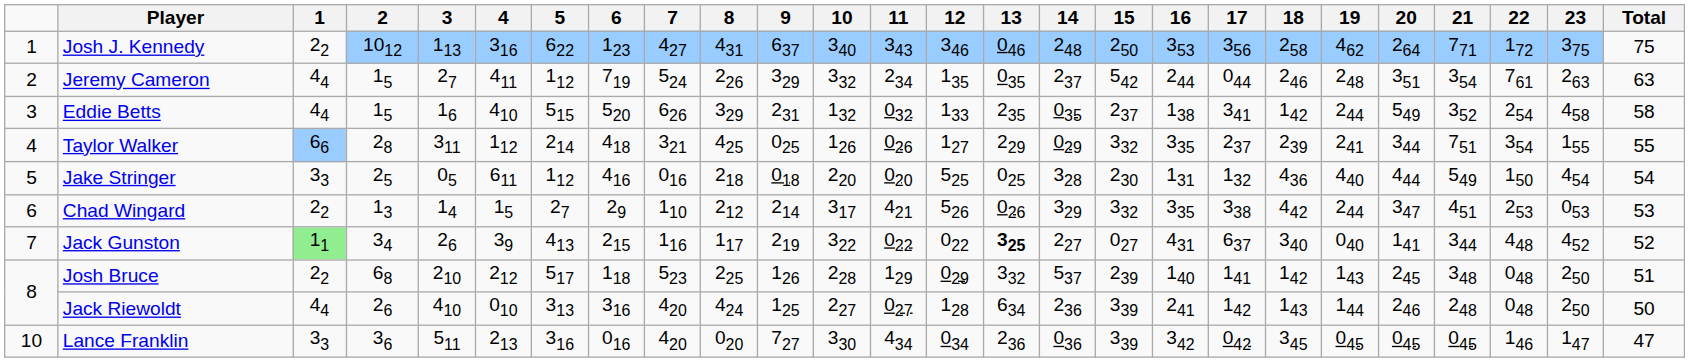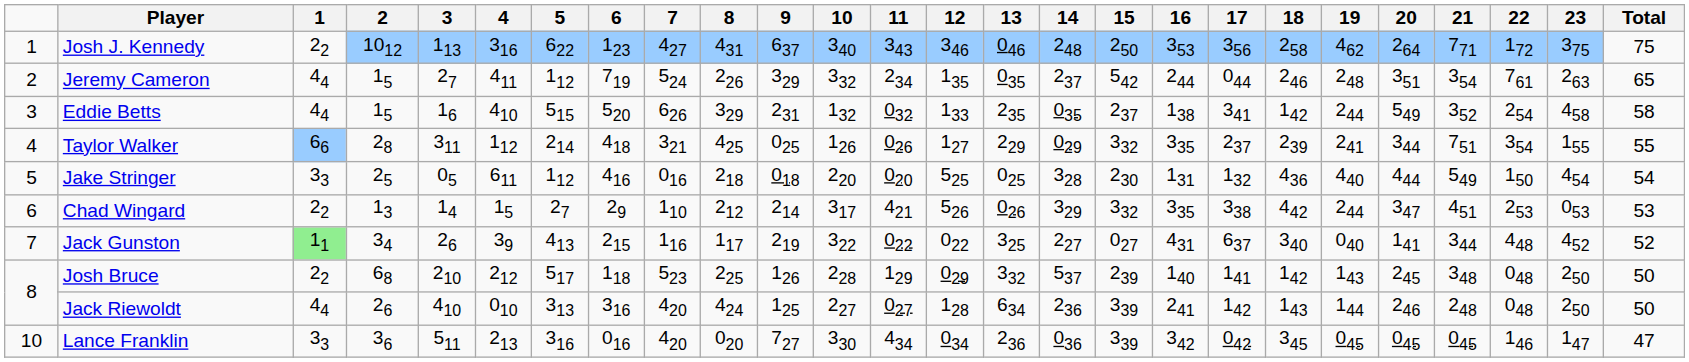 <table class="wikitable nowraplinks" style="text-align:center; line-height: 90%; font-size:90%;" width=100%>
 <tr>
 <td width=20></td>
 <th width=110 abbr="Position">Player</th>
 <th width=20 abbr="Round 1">1</th>
 <th width=20 abbr="Round 2">2</th>
 <th width=20 abbr="Round 3">3</th>
 <th width=20 abbr="Round 4">4</th>
 <th width=20 abbr="Round 5">5</th>
 <th width=20 abbr="Round 6">6</th>
 <th width=20 abbr="Round 7">7</th>
 <th width=20 abbr="Round 8">8</th>
 <th width=20 abbr="Round 9">9</th>
 <th width=20 abbr="Round 10">10</th>
 <th width=20 abbr="Round 11">11</th>
 <th width=20 abbr="Round 12">12</th>
 <th width=20 abbr="Round 13">13</th>
 <th width=20 abbr="Round 14">14</th>
 <th width=20 abbr="Round 15">15</th>
 <th width=20 abbr="Round 16">16</th>
 <th width=20 abbr="Round 17">17</th>
 <th width=20 abbr="Round 18">18</th>
 <th width=20 abbr="Round 19">19</th>
 <th width=20 abbr="Round 20">20</th>
 <th width=20 abbr="Round 21">21</th>
 <th width=20 abbr="Round 22">22</th>
 <th width=20 abbr="Round 23">23</th>
 <th width=20 abbr="Total">Total</th>
 </tr>
 <tr>
 <td>1</td>
 <td style="text-align:left;"><a href='#'>Josh J. Kennedy</a></td>
 <td>2<sub>2</sub></td>
 <td style="background:#99ccff;">10<sub>12</sub></td>
 <td style="background:#99ccff;">1<sub>13</sub></td>
 <td style="background:#99ccff;">3<sub>16</sub></td>
 <td style="background:#99ccff;">6<sub>22</sub></td>
 <td style="background:#99ccff;">1<sub>23</sub></td>
 <td style="background:#99ccff;">4<sub>27</sub></td>
 <td style="background:#99ccff;">4<sub>31</sub></td>
 <td style="background:#99ccff;">6<sub>37</sub></td>
 <td style="background:#99ccff;">3<sub>40</sub></td>
 <td style="background:#99ccff;">3<sub>43</sub></td>
 <td style="background:#99ccff;">3<sub>46</sub></td>
 <td style="background:#99ccff;"><u>0<sub>46</sub></u></td>
 <td style="background:#99ccff;">2<sub>48</sub></td>
 <td style="background:#99ccff;">2<sub>50</sub></td>
 <td style="background:#99ccff;">3<sub>53</sub></td>
 <td style="background:#99ccff;">3<sub>56</sub></td>
 <td style="background:#99ccff;">2<sub>58</sub></td>
 <td style="background:#99ccff;">4<sub>62</sub></td>
 <td style="background:#99ccff;">2<sub>64</sub></td>
 <td style="background:#99ccff;">7<sub>71</sub></td>
 <td style="background:#99ccff;">1<sub>72</sub></td>
 <td style="background:#99ccff;">3<sub>75</sub></td>
 <td>75</td>
 </tr>
 <tr>
 <td>2</td>
 <td style="text-align:left;"><a href='#'>Jeremy Cameron</a></td>
 <td>4<sub>4</sub></td>
 <td>1<sub>5</sub></td>
 <td>2<sub>7</sub></td>
 <td>4<sub>11</sub></td>
 <td>1<sub>12</sub></td>
 <td>7<sub>19</sub></td>
 <td>5<sub>24</sub></td>
 <td>2<sub>26</sub></td>
 <td>3<sub>29</sub></td>
 <td>3<sub>32</sub></td>
 <td>2<sub>34</sub></td>
 <td>1<sub>35</sub></td>
 <td><u>0<sub>35</sub></u></td>
 <td>2<sub>37</sub></td>
 <td>5<sub>42</sub></td>
 <td>2<sub>44</sub></td>
 <td>0<sub>44</sub></td>
 <td>2<sub>46</sub></td>
 <td>2<sub>48</sub></td>
 <td>3<sub>51</sub></td>
 <td>3<sub>54</sub></td>
 <td>7<sub>61</sub></td>
 <td>2<sub>63</sub></td>
-<td>63</td>
+<td>65</td>
 </tr>
 <tr>
 <td>3</td>
 <td style="text-align:left;"><a href='#'>Eddie Betts</a></td>
 <td>4<sub>4</sub></td>
 <td>1<sub>5</sub></td>
 <td>1<sub>6</sub></td>
 <td>4<sub>10</sub></td>
 <td>5<sub>15</sub></td>
 <td>5<sub>20</sub></td>
 <td>6<sub>26</sub></td>
 <td>3<sub>29</sub></td>
 <td>2<sub>31</sub></td>
 <td>1<sub>32</sub></td>
 <td><u>0<sub>32</sub></u></td>
 <td>1<sub>33</sub></td>
 <td>2<sub>35</sub></td>
 <td><u>0<sub>35</sub></u></td>
 <td>2<sub>37</sub></td>
 <td>1<sub>38</sub></td>
 <td>3<sub>41</sub></td>
 <td>1<sub>42</sub></td>
 <td>2<sub>44</sub></td>
 <td>5<sub>49</sub></td>
 <td>3<sub>52</sub></td>
 <td>2<sub>54</sub></td>
 <td>4<sub>58</sub></td>
 <td>58</td>
 </tr>
 <tr>
 <td>4</td>
 <td style="text-align:left;"><a href='#'>Taylor Walker</a></td>
 <td style="background:#99ccff;">6<sub>6</sub></td>
 <td>2<sub>8</sub></td>
 <td>3<sub>11</sub></td>
 <td>1<sub>12</sub></td>
 <td>2<sub>14</sub></td>
 <td>4<sub>18</sub></td>
 <td>3<sub>21</sub></td>
 <td>4<sub>25</sub></td>
 <td>0<sub>25</sub></td>
 <td>1<sub>26</sub></td>
 <td><u>0<sub>26</sub></u></td>
 <td>1<sub>27</sub></td>
 <td>2<sub>29</sub></td>
 <td><u>0<sub>29</sub></u></td>
 <td>3<sub>32</sub></td>
 <td>3<sub>35</sub></td>
 <td>2<sub>37</sub></td>
 <td>2<sub>39</sub></td>
 <td>2<sub>41</sub></td>
 <td>3<sub>44</sub></td>
 <td>7<sub>51</sub></td>
 <td>3<sub>54</sub></td>
 <td>1<sub>55</sub></td>
 <td>55</td>
 </tr>
 <tr>
 <td>5</td>
 <td style="text-align:left;"><a href='#'>Jake Stringer</a></td>
 <td>3<sub>3</sub></td>
 <td>2<sub>5</sub></td>
 <td>0<sub>5</sub></td>
 <td>6<sub>11</sub></td>
 <td>1<sub>12</sub></td>
 <td>4<sub>16</sub></td>
 <td>0<sub>16</sub></td>
 <td>2<sub>18</sub></td>
 <td><u>0<sub>18</sub></u></td>
 <td>2<sub>20</sub></td>
 <td><u>0<sub>20</sub></u></td>
 <td>5<sub>25</sub></td>
 <td>0<sub>25</sub></td>
 <td>3<sub>28</sub></td>
 <td>2<sub>30</sub></td>
 <td>1<sub>31</sub></td>
 <td>1<sub>32</sub></td>
 <td>4<sub>36</sub></td>
 <td>4<sub>40</sub></td>
 <td>4<sub>44</sub></td>
 <td>5<sub>49</sub></td>
 <td>1<sub>50</sub></td>
 <td>4<sub>54</sub></td>
 <td>54</td>
 </tr>
 <tr>
 <td>6</td>
 <td style="text-align:left;"><a href='#'>Chad Wingard</a></td>
 <td>2<sub>2</sub></td>
 <td>1<sub>3</sub></td>
 <td>1<sub>4</sub></td>
 <td>1<sub>5</sub></td>
 <td>2<sub>7</sub></td>
 <td>2<sub>9</sub></td>
 <td>1<sub>10</sub></td>
 <td>2<sub>12</sub></td>
 <td>2<sub>14</sub></td>
 <td>3<sub>17</sub></td>
 <td>4<sub>21</sub></td>
 <td>5<sub>26</sub></td>
 <td><u>0<sub>26</sub></u></td>
 <td>3<sub>29</sub></td>
 <td>3<sub>32</sub></td>
 <td>3<sub>35</sub></td>
 <td>3<sub>38</sub></td>
 <td>4<sub>42</sub></td>
 <td>2<sub>44</sub></td>
 <td>3<sub>47</sub></td>
 <td>4<sub>51</sub></td>
 <td>2<sub>53</sub></td>
 <td>0<sub>53</sub></td>
 <td>53</td>
 </tr>
 <tr>
 <td>7</td>
 <td style="text-align:left;"><a href='#'>Jack Gunston</a></td>
 <td style="background: lightgreen;">1<sub>1</sub></td>
 <td>3<sub>4</sub></td>
 <td>2<sub>6</sub></td>
 <td>3<sub>9</sub></td>
 <td>4<sub>13</sub></td>
 <td>2<sub>15</sub></td>
 <td>1<sub>16</sub></td>
 <td>1<sub>17</sub></td>
 <td>2<sub>19</sub></td>
 <td>3<sub>22</sub></td>
 <td><u>0<sub>22</sub></u></td>
 <td>0<sub>22</sub></td>
-<td><strong>3<sub>25</sub></strong></td>
+<td>3<sub>25</sub></td>
 <td>2<sub>27</sub></td>
 <td>0<sub>27</sub></td>
 <td>4<sub>31</sub></td>
 <td>6<sub>37</sub></td>
 <td>3<sub>40</sub></td>
 <td>0<sub>40</sub></td>
 <td>1<sub>41</sub></td>
 <td>3<sub>44</sub></td>
 <td>4<sub>48</sub></td>
 <td>4<sub>52</sub></td>
 <td>52</td>
 </tr>
 <tr>
 <td rowspan="2">8</td>
 <td style="text-align:left;"><a href='#'>Josh Bruce</a></td>
 <td>2<sub>2</sub></td>
 <td>6<sub>8</sub></td>
 <td>2<sub>10</sub></td>
 <td>2<sub>12</sub></td>
 <td>5<sub>17</sub></td>
 <td>1<sub>18</sub></td>
 <td>5<sub>23</sub></td>
 <td>2<sub>25</sub></td>
 <td>1<sub>26</sub></td>
 <td>2<sub>28</sub></td>
 <td>1<sub>29</sub></td>
 <td><u>0<sub>29</sub></u></td>
 <td>3<sub>32</sub></td>
 <td>5<sub>37</sub></td>
 <td>2<sub>39</sub></td>
 <td>1<sub>40</sub></td>
 <td>1<sub>41</sub></td>
 <td>1<sub>42</sub></td>
 <td>1<sub>43</sub></td>
 <td>2<sub>45</sub></td>
 <td>3<sub>48</sub></td>
 <td>0<sub>48</sub></td>
 <td>2<sub>50</sub></td>
-<td>51</td>
+<td>50</td>
 </tr>
 <tr>
 <td style="text-align:left;"><a href='#'>Jack Riewoldt</a></td>
 <td>4<sub>4</sub></td>
 <td>2<sub>6</sub></td>
 <td>4<sub>10</sub></td>
 <td>0<sub>10</sub></td>
 <td>3<sub>13</sub></td>
 <td>3<sub>16</sub></td>
 <td>4<sub>20</sub></td>
 <td>4<sub>24</sub></td>
 <td>1<sub>25</sub></td>
 <td>2<sub>27</sub></td>
 <td><u>0<sub>27</sub></u></td>
 <td>1<sub>28</sub></td>
 <td>6<sub>34</sub></td>
 <td>2<sub>36</sub></td>
 <td>3<sub>39</sub></td>
 <td>2<sub>41</sub></td>
 <td>1<sub>42</sub></td>
 <td>1<sub>43</sub></td>
 <td>1<sub>44</sub></td>
 <td>2<sub>46</sub></td>
 <td>2<sub>48</sub></td>
 <td>0<sub>48</sub></td>
 <td>2<sub>50</sub></td>
 <td>50</td>
 </tr>
 <tr>
 <td>10</td>
 <td style="text-align:left;"><a href='#'>Lance Franklin</a></td>
 <td>3<sub>3</sub></td>
 <td>3<sub>6</sub></td>
 <td>5<sub>11</sub></td>
 <td>2<sub>13</sub></td>
 <td>3<sub>16</sub></td>
 <td>0<sub>16</sub></td>
 <td>4<sub>20</sub></td>
 <td>0<sub>20</sub></td>
 <td>7<sub>27</sub></td>
 <td>3<sub>30</sub></td>
 <td>4<sub>34</sub></td>
 <td><u>0<sub>34</sub></u></td>
 <td>2<sub>36</sub></td>
 <td><u>0<sub>36</sub></u></td>
 <td>3<sub>39</sub></td>
 <td>3<sub>42</sub></td>
 <td><u>0<sub>42</sub></u></td>
 <td>3<sub>45</sub></td>
 <td><u>0<sub>45</sub></u></td>
 <td><u>0<sub>45</sub></u></td>
 <td><u>0<sub>45</sub></u></td>
 <td>1<sub>46</sub></td>
 <td>1<sub>47</sub></td>
 <td>47</td>
 </tr>
 </table>
